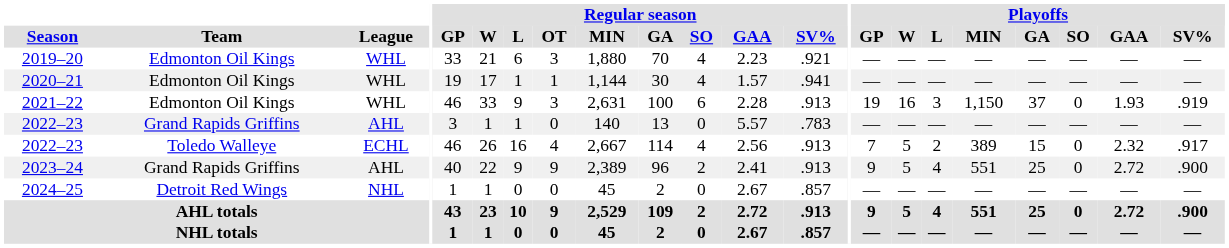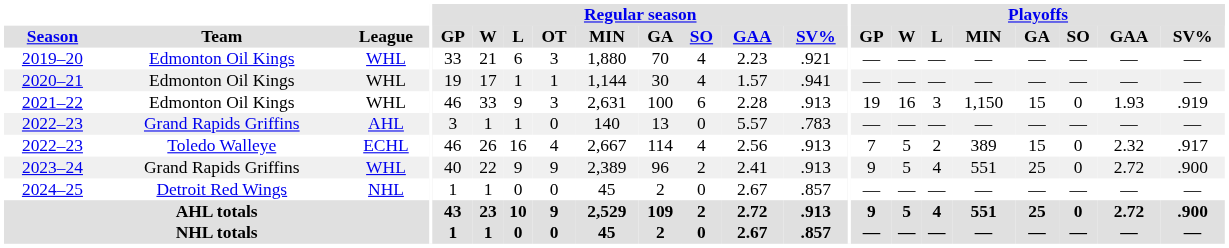 <table border="0" cellpadding="1" cellspacing="0" style="text-align:center; width:70em;">
 <tr bgcolor="#e0e0e0">
 <th colspan="3" bgcolor="#ffffff"></th>
 <th rowspan="99" bgcolor="#ffffff"></th>
 <th colspan="9" bgcolor="#e0e0e0"><a href='#'>Regular season</a></th>
 <th rowspan="99" bgcolor="#ffffff"></th>
 <th colspan="8" bgcolor="#e0e0e0"><a href='#'>Playoffs</a></th>
 </tr>
 <tr bgcolor="#e0e0e0">
 <th><a href='#'>Season</a></th>
 <th>Team</th>
 <th>League</th>
 <th>GP</th>
 <th>W</th>
 <th>L</th>
 <th>OT</th>
 <th>MIN</th>
 <th>GA</th>
 <th><a href='#'>SO</a></th>
 <th><a href='#'>GAA</a></th>
 <th><a href='#'>SV%</a></th>
 <th>GP</th>
 <th>W</th>
 <th>L</th>
 <th>MIN</th>
 <th>GA</th>
 <th>SO</th>
 <th>GAA</th>
 <th>SV%</th>
 </tr>
 <tr>
 <td><a href='#'>2019–20</a></td>
 <td><a href='#'>Edmonton Oil Kings</a></td>
 <td><a href='#'>WHL</a></td>
 <td>33</td>
 <td>21</td>
 <td>6</td>
 <td>3</td>
 <td>1,880</td>
 <td>70</td>
 <td>4</td>
 <td>2.23</td>
 <td>.921</td>
 <td>—</td>
 <td>—</td>
 <td>—</td>
 <td>—</td>
 <td>—</td>
 <td>—</td>
 <td>—</td>
 <td>—</td>
 </tr>
 <tr bgcolor="#f0f0f0">
 <td><a href='#'>2020–21</a></td>
 <td>Edmonton Oil Kings</td>
 <td>WHL</td>
 <td>19</td>
 <td>17</td>
 <td>1</td>
 <td>1</td>
 <td>1,144</td>
 <td>30</td>
 <td>4</td>
 <td>1.57</td>
 <td>.941</td>
 <td>—</td>
 <td>—</td>
 <td>—</td>
 <td>—</td>
 <td>—</td>
 <td>—</td>
 <td>—</td>
 <td>—</td>
 </tr>
 <tr>
 <td><a href='#'>2021–22</a></td>
 <td>Edmonton Oil Kings</td>
 <td>WHL</td>
 <td>46</td>
 <td>33</td>
 <td>9</td>
 <td>3</td>
 <td>2,631</td>
 <td>100</td>
 <td>6</td>
 <td>2.28</td>
 <td>.913</td>
 <td>19</td>
 <td>16</td>
 <td>3</td>
 <td>1,150</td>
-<td>37</td>
+<td>15</td>
 <td>0</td>
 <td>1.93</td>
 <td>.919</td>
 </tr>
 <tr bgcolor="#f0f0f0">
 <td><a href='#'>2022–23</a></td>
 <td><a href='#'>Grand Rapids Griffins</a></td>
 <td><a href='#'>AHL</a></td>
 <td>3</td>
 <td>1</td>
 <td>1</td>
 <td>0</td>
 <td>140</td>
 <td>13</td>
 <td>0</td>
 <td>5.57</td>
 <td>.783</td>
 <td>—</td>
 <td>—</td>
 <td>—</td>
 <td>—</td>
 <td>—</td>
 <td>—</td>
 <td>—</td>
 <td>—</td>
 </tr>
 <tr>
 <td><a href='#'>2022–23</a></td>
 <td><a href='#'>Toledo Walleye</a></td>
 <td><a href='#'>ECHL</a></td>
 <td>46</td>
 <td>26</td>
 <td>16</td>
 <td>4</td>
 <td>2,667</td>
 <td>114</td>
 <td>4</td>
 <td>2.56</td>
 <td>.913</td>
 <td>7</td>
 <td>5</td>
 <td>2</td>
 <td>389</td>
 <td>15</td>
 <td>0</td>
 <td>2.32</td>
 <td>.917</td>
 </tr>
 <tr bgcolor="#f0f0f0">
 <td><a href='#'>2023–24</a></td>
 <td>Grand Rapids Griffins</td>
-<td>AHL</td>
+<td><a href='#'>WHL</a></td>
 <td>40</td>
 <td>22</td>
 <td>9</td>
 <td>9</td>
 <td>2,389</td>
 <td>96</td>
 <td>2</td>
 <td>2.41</td>
 <td>.913</td>
 <td>9</td>
 <td>5</td>
 <td>4</td>
 <td>551</td>
 <td>25</td>
 <td>0</td>
 <td>2.72</td>
 <td>.900</td>
 </tr>
 <tr>
 <td><a href='#'>2024–25</a></td>
 <td><a href='#'>Detroit Red Wings</a></td>
 <td><a href='#'>NHL</a></td>
 <td>1</td>
 <td>1</td>
 <td>0</td>
 <td>0</td>
 <td>45</td>
 <td>2</td>
 <td>0</td>
 <td>2.67</td>
 <td>.857</td>
 <td>—</td>
 <td>—</td>
 <td>—</td>
 <td>—</td>
 <td>—</td>
 <td>—</td>
 <td>—</td>
 <td>—</td>
 </tr>
 <tr bgcolor="#e0e0e0">
 <th colspan="3">AHL totals</th>
 <th>43</th>
 <th>23</th>
 <th>10</th>
 <th>9</th>
 <th>2,529</th>
 <th>109</th>
 <th>2</th>
 <th>2.72</th>
 <th>.913</th>
 <th>9</th>
 <th>5</th>
 <th>4</th>
 <th>551</th>
 <th>25</th>
 <th>0</th>
 <th>2.72</th>
 <th>.900</th>
 </tr>
 <tr bgcolor="#e0e0e0">
 <th colspan="3">NHL totals</th>
 <th>1</th>
 <th>1</th>
 <th>0</th>
 <th>0</th>
 <th>45</th>
 <th>2</th>
 <th>0</th>
 <th>2.67</th>
 <th>.857</th>
 <th>—</th>
 <th>—</th>
 <th>—</th>
 <th>—</th>
 <th>—</th>
 <th>—</th>
 <th>—</th>
 <th>—</th>
 </tr>
 </table>
